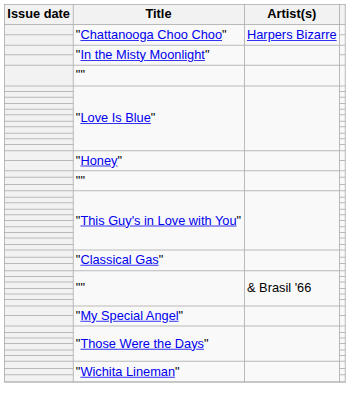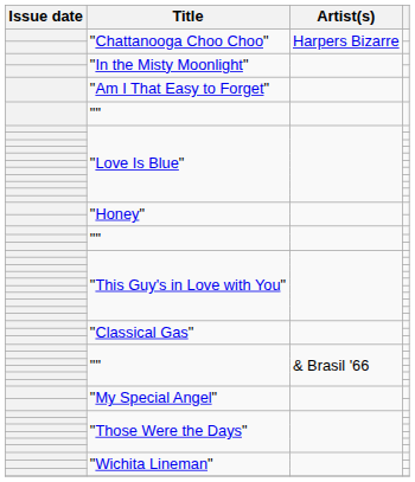 <table class="wikitable sortable plainrowheaders">
 <tr>
 <th scope=col>Issue date</th>
 <th scope=col>Title</th>
 <th scope=col>Artist(s)</th>
 <th scope=col class=unsortable></th>
 </tr>
 <tr>
 <th scope=row></th>
 <td rowspan="2">"<a href='#'>Chattanooga Choo Choo</a>"</td>
 <td rowspan="2"><a href='#'>Harpers Bizarre</a></td>
 <td align=center></td>
 </tr>
 <tr>
 <th scope=row></th>
 <td align=center></td>
 </tr>
 <tr>
 <th scope=row></th>
 <td rowspan="2">"<a href='#'>In the Misty Moonlight</a>"</td>
 <td rowspan="2"></td>
 <td align=center></td>
 </tr>
 <tr>
 <th scope=row></th>
+<td align=center></td>
+</tr>
+<tr>
+<th scope=row></th>
+<td rowspan="1">"<a href='#'>Am I That Easy to Forget</a>"</td>
+<td rowspan="1"></td>
 <td align=center></td>
 </tr>
 <tr>
 <th scope=row></th>
 <td rowspan="1">""</td>
 <td rowspan="1"></td>
 <td align=center></td>
 </tr>
 <tr>
 <th scope=row></th>
 <td rowspan="11">"<a href='#'>Love Is Blue</a>"</td>
 <td rowspan="11"></td>
 <td align=center></td>
 </tr>
 <tr>
 <th scope=row></th>
 <td align=center></td>
 </tr>
 <tr>
 <th scope=row></th>
 <td align=center></td>
 </tr>
 <tr>
 <th scope=row></th>
 <td align=center></td>
 </tr>
 <tr>
 <th scope=row></th>
 <td align=center></td>
 </tr>
 <tr>
 <th scope=row></th>
 <td align=center></td>
 </tr>
 <tr>
 <th scope=row></th>
 <td align=center></td>
 </tr>
 <tr>
 <th scope=row></th>
 <td align=center></td>
 </tr>
 <tr>
 <th scope=row></th>
 <td align=center></td>
 </tr>
 <tr>
 <th scope=row></th>
 <td align=center></td>
 </tr>
 <tr>
 <th scope=row></th>
 <td align=center></td>
 </tr>
 <tr>
 <th scope=row></th>
 <td rowspan="2">"<a href='#'>Honey</a>"</td>
 <td rowspan="2"></td>
 <td align=center></td>
 </tr>
 <tr>
 <th scope=row></th>
 <td align=center></td>
 </tr>
 <tr>
 <th scope=row></th>
 <td rowspan="3">""</td>
 <td rowspan="3"></td>
 <td align=center></td>
 </tr>
 <tr>
 <th scope=row></th>
 <td align=center></td>
 </tr>
 <tr>
 <th scope=row></th>
 <td align=center></td>
 </tr>
 <tr>
 <th scope=row></th>
 <td rowspan="10">"<a href='#'>This Guy's in Love with You</a>"</td>
 <td rowspan="10"></td>
 <td align=center></td>
 </tr>
 <tr>
 <th scope=row></th>
 <td align=center></td>
 </tr>
 <tr>
 <th scope=row></th>
 <td align=center></td>
 </tr>
 <tr>
 <th scope=row></th>
 <td align=center></td>
 </tr>
 <tr>
 <th scope=row></th>
 <td align=center></td>
 </tr>
 <tr>
 <th scope=row></th>
 <td align=center></td>
 </tr>
 <tr>
 <th scope=row></th>
 <td align=center></td>
 </tr>
 <tr>
 <th scope=row></th>
 <td align=center></td>
 </tr>
 <tr>
 <th scope=row></th>
 <td align=center></td>
 </tr>
 <tr>
 <th scope=row></th>
 <td align=center></td>
 </tr>
 <tr>
 <th scope=row></th>
 <td rowspan="3">"<a href='#'>Classical Gas</a>"</td>
 <td rowspan="3"></td>
 <td align=center></td>
 </tr>
 <tr>
 <th scope=row></th>
 <td align=center></td>
 </tr>
 <tr>
 <th scope=row></th>
 <td align=center></td>
 </tr>
 <tr>
 <th scope=row></th>
 <td rowspan="6">""</td>
 <td rowspan="6"> & Brasil '66</td>
 <td align=center></td>
 </tr>
 <tr>
 <th scope=row></th>
 <td align=center></td>
 </tr>
 <tr>
 <th scope=row></th>
 <td align=center></td>
 </tr>
 <tr>
 <th scope=row></th>
 <td align=center></td>
 </tr>
 <tr>
 <th scope=row></th>
 <td align=center></td>
 </tr>
 <tr>
 <th scope=row></th>
 <td align=center></td>
 </tr>
 <tr>
 <th scope=row></th>
 <td rowspan="2">"<a href='#'>My Special Angel</a>"</td>
 <td rowspan="2"></td>
 <td align=center></td>
 </tr>
 <tr>
 <th scope=row></th>
 <td align=center></td>
 </tr>
 <tr>
 <th scope=row></th>
 <td rowspan="6">"<a href='#'>Those Were the Days</a>"</td>
 <td rowspan="6"></td>
 <td align=center></td>
 </tr>
 <tr>
 <th scope=row></th>
 <td align=center></td>
 </tr>
 <tr>
 <th scope=row></th>
 <td align=center></td>
 </tr>
 <tr>
 <th scope=row></th>
 <td align=center></td>
 </tr>
 <tr>
 <th scope=row></th>
 <td align=center></td>
 </tr>
 <tr>
 <th scope=row></th>
 <td align=center></td>
 </tr>
 <tr>
 <th scope=row></th>
 <td rowspan="3">"<a href='#'>Wichita Lineman</a>"</td>
 <td rowspan="3"></td>
 <td align=center></td>
 </tr>
 <tr>
 <th scope=row></th>
 <td align=center></td>
 </tr>
 <tr>
 <th scope=row></th>
 <td align=center></td>
 </tr>
 <tr>
 </tr>
 </table>
